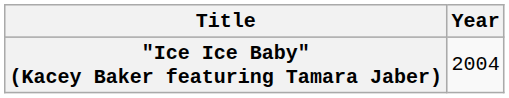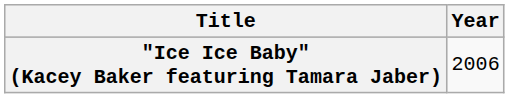 <table class="wikitable plainrowheaders" style="text-align:center;" border="1">
 <tr>
 <th scope="col">Title</th>
 <th scope="col">Year</th>
 </tr>
 <tr>
 <th scope="row">"Ice Ice Baby"<br><span>(Kacey Baker featuring Tamara Jaber)</span></th>
-<td>2004</td>
+<td>2006</td>
 </tr>
 </table>
